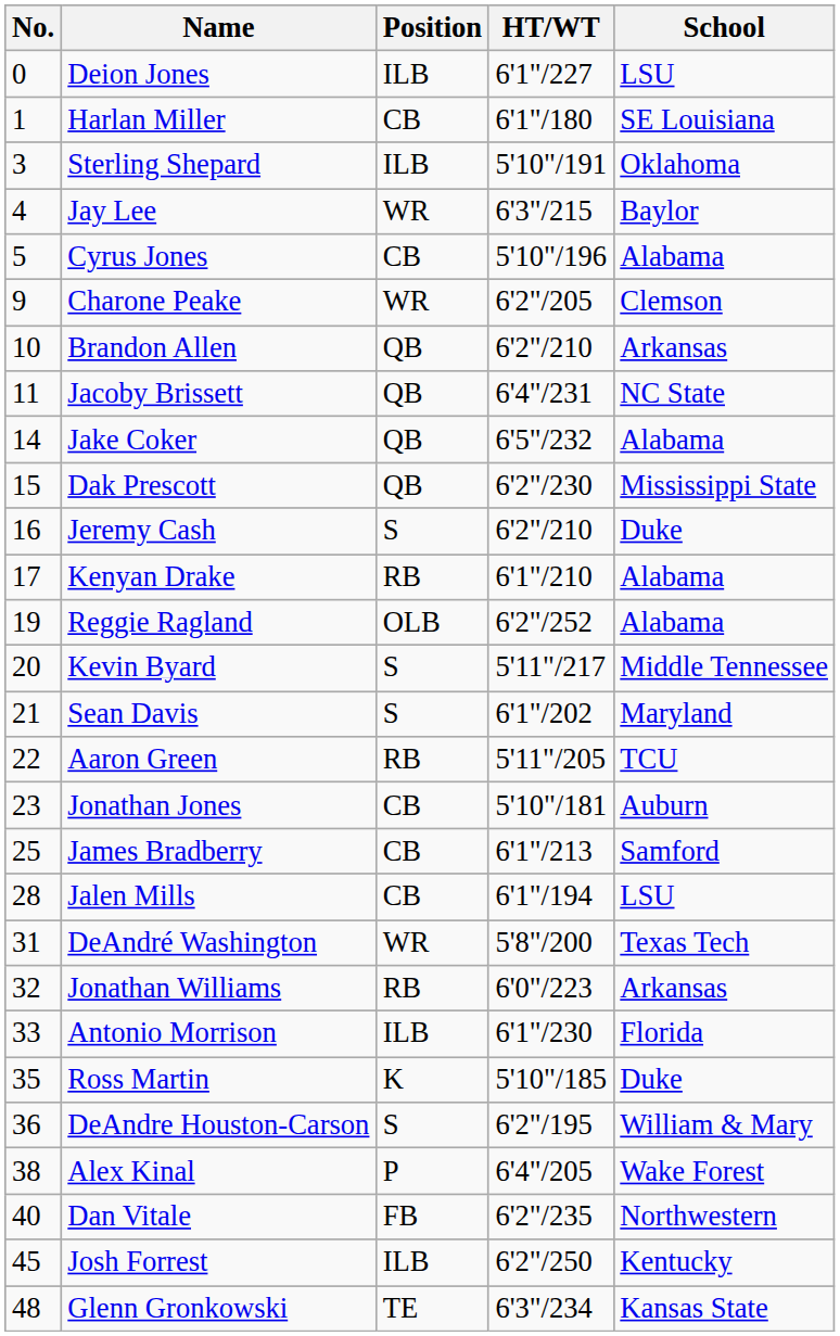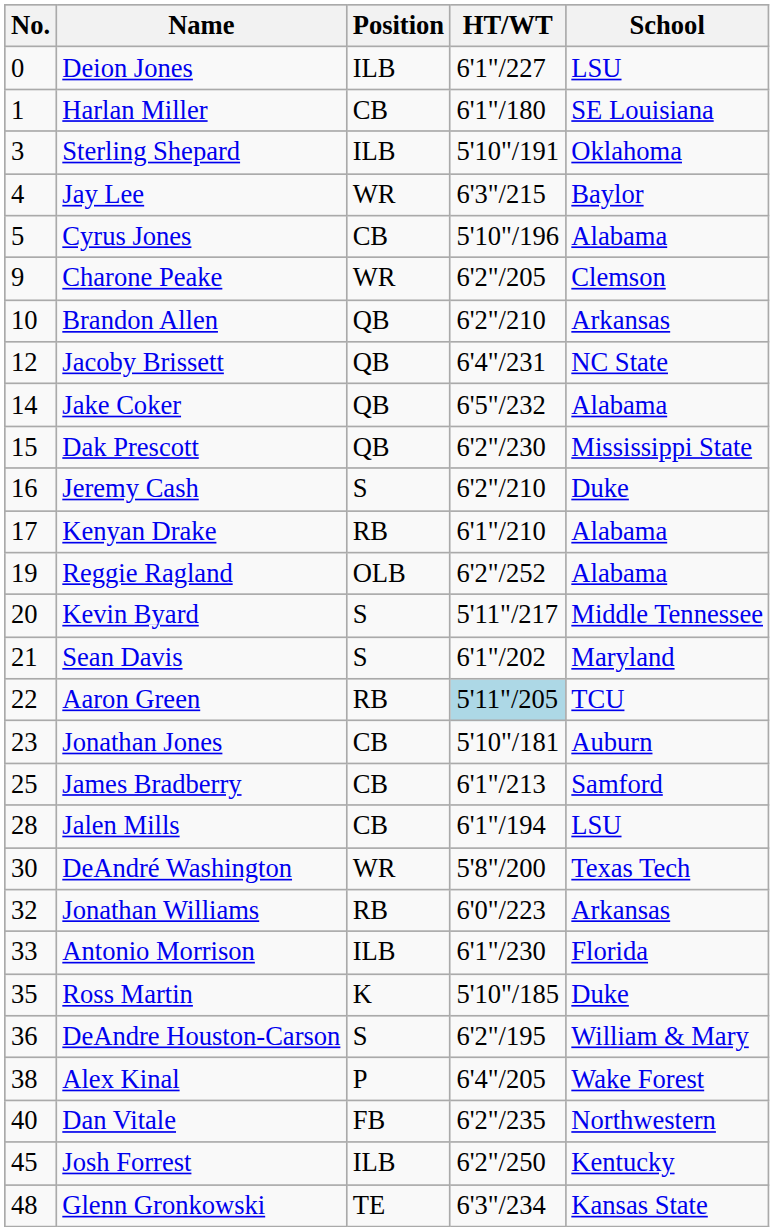 <table class="wikitable sortable">
 <tr>
 <th>No.</th>
 <th>Name</th>
 <th>Position</th>
 <th>HT/WT</th>
 <th>School</th>
 </tr>
 <tr>
 <td>0</td>
 <td><a href='#'>Deion Jones</a></td>
 <td>ILB</td>
 <td>6'1"/227</td>
 <td><a href='#'>LSU</a></td>
 </tr>
 <tr>
 <td>1</td>
 <td><a href='#'>Harlan Miller</a></td>
 <td>CB</td>
 <td>6'1"/180</td>
 <td><a href='#'>SE Louisiana</a></td>
 </tr>
 <tr>
 <td>3</td>
 <td><a href='#'>Sterling Shepard</a></td>
 <td>ILB</td>
 <td>5'10"/191</td>
 <td><a href='#'>Oklahoma</a></td>
 </tr>
 <tr>
 <td>4</td>
 <td><a href='#'>Jay Lee</a></td>
 <td>WR</td>
 <td>6'3"/215</td>
 <td><a href='#'>Baylor</a></td>
 </tr>
 <tr>
 <td>5</td>
 <td><a href='#'>Cyrus Jones</a></td>
 <td>CB</td>
 <td>5'10"/196</td>
 <td><a href='#'>Alabama</a></td>
 </tr>
 <tr>
 <td>9</td>
 <td><a href='#'>Charone Peake</a></td>
 <td>WR</td>
 <td>6'2"/205</td>
 <td><a href='#'>Clemson</a></td>
 </tr>
 <tr>
 <td>10</td>
 <td><a href='#'>Brandon Allen</a></td>
 <td>QB</td>
 <td>6'2"/210</td>
 <td><a href='#'>Arkansas</a></td>
 </tr>
 <tr>
-<td>11</td>
+<td>12</td>
 <td><a href='#'>Jacoby Brissett</a></td>
 <td>QB</td>
 <td>6'4"/231</td>
 <td><a href='#'>NC State</a></td>
 </tr>
 <tr>
 <td>14</td>
 <td><a href='#'>Jake Coker</a></td>
 <td>QB</td>
 <td>6'5"/232</td>
 <td><a href='#'>Alabama</a></td>
 </tr>
 <tr>
 <td>15</td>
 <td><a href='#'>Dak Prescott</a></td>
 <td>QB</td>
 <td>6'2"/230</td>
 <td><a href='#'>Mississippi State</a></td>
 </tr>
 <tr>
 <td>16</td>
 <td><a href='#'>Jeremy Cash</a></td>
 <td>S</td>
 <td>6'2"/210</td>
 <td><a href='#'>Duke</a></td>
 </tr>
 <tr>
 <td>17</td>
 <td><a href='#'>Kenyan Drake</a></td>
 <td>RB</td>
 <td>6'1"/210</td>
 <td><a href='#'>Alabama</a></td>
 </tr>
 <tr>
 <td>19</td>
 <td><a href='#'>Reggie Ragland</a></td>
 <td>OLB</td>
 <td>6'2"/252</td>
 <td><a href='#'>Alabama</a></td>
 </tr>
 <tr>
 <td>20</td>
 <td><a href='#'>Kevin Byard</a></td>
 <td>S</td>
 <td>5'11"/217</td>
 <td><a href='#'>Middle Tennessee</a></td>
 </tr>
 <tr>
 <td>21</td>
 <td><a href='#'>Sean Davis</a></td>
 <td>S</td>
 <td>6'1"/202</td>
 <td><a href='#'>Maryland</a></td>
 </tr>
 <tr>
 <td>22</td>
 <td><a href='#'>Aaron Green</a></td>
 <td>RB</td>
-<td>5'11"/205</td>
+<td style="background: lightblue;">5'11"/205</td>
 <td><a href='#'>TCU</a></td>
 </tr>
 <tr>
 <td>23</td>
 <td><a href='#'>Jonathan Jones</a></td>
 <td>CB</td>
 <td>5'10"/181</td>
 <td><a href='#'>Auburn</a></td>
 </tr>
 <tr>
 <td>25</td>
 <td><a href='#'>James Bradberry</a></td>
 <td>CB</td>
 <td>6'1"/213</td>
 <td><a href='#'>Samford</a></td>
 </tr>
 <tr>
 <td>28</td>
 <td><a href='#'>Jalen Mills</a></td>
 <td>CB</td>
 <td>6'1"/194</td>
 <td><a href='#'>LSU</a></td>
 </tr>
 <tr>
-<td>31</td>
+<td>30</td>
 <td><a href='#'>DeAndré Washington</a></td>
 <td>WR</td>
 <td>5'8"/200</td>
 <td><a href='#'>Texas Tech</a></td>
 </tr>
 <tr>
 <td>32</td>
 <td><a href='#'>Jonathan Williams</a></td>
 <td>RB</td>
 <td>6'0"/223</td>
 <td><a href='#'>Arkansas</a></td>
 </tr>
 <tr>
 <td>33</td>
 <td><a href='#'>Antonio Morrison</a></td>
 <td>ILB</td>
 <td>6'1"/230</td>
 <td><a href='#'>Florida</a></td>
 </tr>
 <tr>
 <td>35</td>
 <td><a href='#'>Ross Martin</a></td>
 <td>K</td>
 <td>5'10"/185</td>
 <td><a href='#'>Duke</a></td>
 </tr>
 <tr>
 <td>36</td>
 <td><a href='#'>DeAndre Houston-Carson</a></td>
 <td>S</td>
 <td>6'2"/195</td>
 <td><a href='#'>William & Mary</a></td>
 </tr>
 <tr>
 <td>38</td>
 <td><a href='#'>Alex Kinal</a></td>
 <td>P</td>
 <td>6'4"/205</td>
 <td><a href='#'>Wake Forest</a></td>
 </tr>
 <tr>
 <td>40</td>
 <td><a href='#'>Dan Vitale</a></td>
 <td>FB</td>
 <td>6'2"/235</td>
 <td><a href='#'>Northwestern</a></td>
 </tr>
 <tr>
 <td>45</td>
 <td><a href='#'>Josh Forrest</a></td>
 <td>ILB</td>
 <td>6'2"/250</td>
 <td><a href='#'>Kentucky</a></td>
 </tr>
 <tr>
 <td>48</td>
 <td><a href='#'>Glenn Gronkowski</a></td>
 <td>TE</td>
 <td>6'3"/234</td>
 <td><a href='#'>Kansas State</a></td>
 </tr>
 </table>
